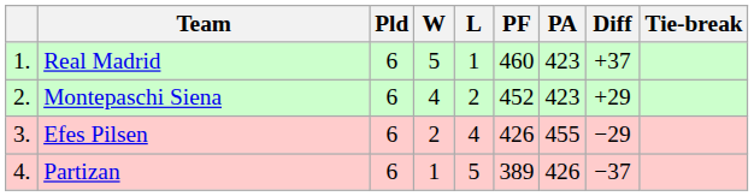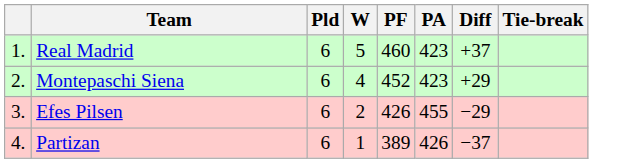 <table class="wikitable" style="text-align:center">
 <tr>
 <th width=15></th>
 <th width=220>Team</th>
 <th width=20>Pld</th>
 <th width=20>W</th>
-<th width=20>L</th>
 <th width=20>PF</th>
 <th width=20>PA</th>
 <th width=30>Diff</th>
 <th>Tie-break</th>
 </tr>
 <tr style="background:#ccffcc">
 <td>1.</td>
 <td align=left> <a href='#'>Real Madrid</a></td>
 <td>6</td>
 <td>5</td>
-<td>1</td>
 <td>460</td>
 <td>423</td>
 <td>+37</td>
 <td></td>
 </tr>
 <tr style="background:#ccffcc">
 <td>2.</td>
 <td align=left> <a href='#'>Montepaschi Siena</a></td>
 <td>6</td>
 <td>4</td>
-<td>2</td>
 <td>452</td>
 <td>423</td>
 <td>+29</td>
 <td></td>
 </tr>
 <tr style="background:#fcc;">
 <td>3.</td>
 <td align=left> <a href='#'>Efes Pilsen</a></td>
 <td>6</td>
 <td>2</td>
-<td>4</td>
 <td>426</td>
 <td>455</td>
 <td>−29</td>
 <td></td>
 </tr>
 <tr style="background:#fcc;">
 <td>4.</td>
 <td align=left> <a href='#'>Partizan</a></td>
 <td>6</td>
 <td>1</td>
-<td>5</td>
 <td>389</td>
 <td>426</td>
 <td>−37</td>
 <td></td>
 </tr>
 </table>
